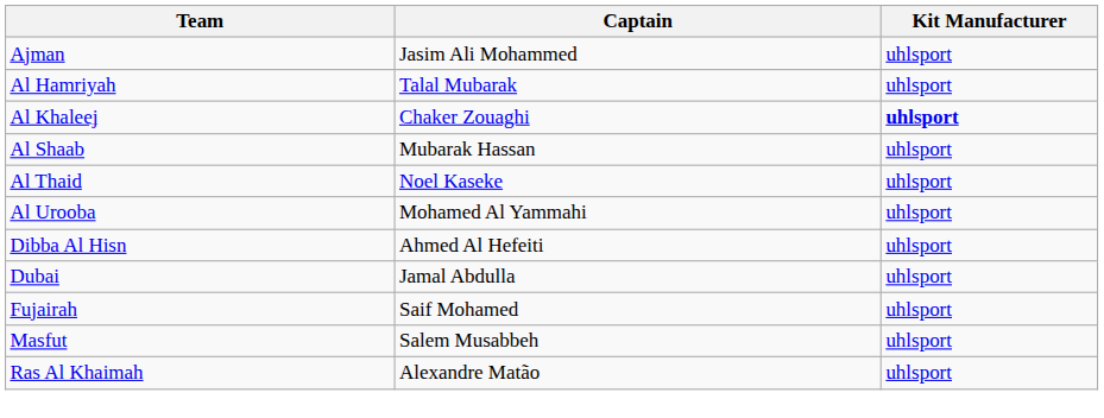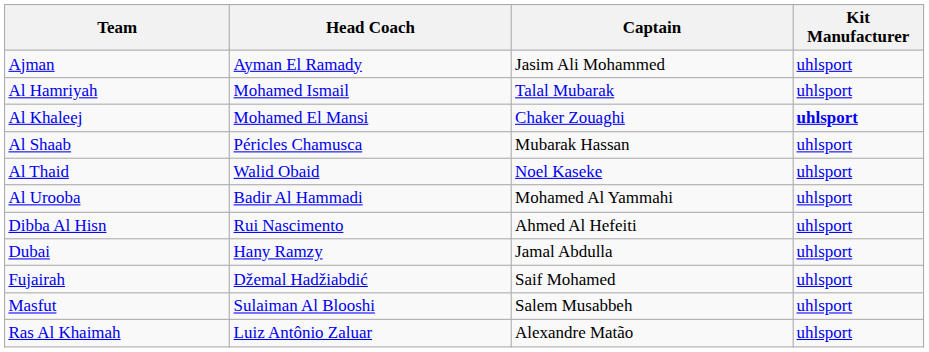 <table class="wikitable sortable" style="text-align: left;">
 <tr>
 <th width=20%>Team</th>
+<th width=25%>Head Coach</th>
 <th width=25%>Captain</th>
 <th width=10%>Kit Manufacturer</th>
 </tr>
 <tr>
 <td><a href='#'>Ajman</a></td>
+<td> <a href='#'>Ayman El Ramady</a></td>
 <td> Jasim Ali Mohammed</td>
 <td><a href='#'>uhlsport</a></td>
 </tr>
 <tr>
 <td><a href='#'>Al Hamriyah</a></td>
+<td> <a href='#'>Mohamed Ismail</a></td>
 <td> <a href='#'>Talal Mubarak</a></td>
 <td><a href='#'>uhlsport</a></td>
 </tr>
 <tr>
 <td><a href='#'>Al Khaleej</a></td>
+<td> <a href='#'>Mohamed El Mansi</a></td>
 <td> <a href='#'>Chaker Zouaghi</a></td>
 <td><strong><a href='#'>uhlsport</a></strong></td>
 </tr>
 <tr>
 <td><a href='#'>Al Shaab</a></td>
+<td> <a href='#'>Péricles Chamusca</a></td>
 <td> Mubarak Hassan</td>
 <td><a href='#'>uhlsport</a></td>
 </tr>
 <tr>
 <td><a href='#'>Al Thaid</a></td>
+<td> <a href='#'>Walid Obaid</a></td>
 <td> <a href='#'>Noel Kaseke</a></td>
 <td><a href='#'>uhlsport</a></td>
 </tr>
 <tr>
 <td><a href='#'>Al Urooba</a></td>
+<td> <a href='#'>Badir Al Hammadi</a></td>
 <td> Mohamed Al Yammahi</td>
 <td><a href='#'>uhlsport</a></td>
 </tr>
 <tr>
 <td><a href='#'>Dibba Al Hisn</a></td>
+<td> <a href='#'>Rui Nascimento</a></td>
 <td> Ahmed Al Hefeiti</td>
 <td><a href='#'>uhlsport</a></td>
 </tr>
 <tr>
 <td><a href='#'>Dubai</a></td>
+<td> <a href='#'>Hany Ramzy</a></td>
 <td> Jamal Abdulla</td>
 <td><a href='#'>uhlsport</a></td>
 </tr>
 <tr>
 <td><a href='#'>Fujairah</a></td>
+<td> <a href='#'>Džemal Hadžiabdić</a></td>
 <td> Saif Mohamed</td>
 <td><a href='#'>uhlsport</a></td>
 </tr>
 <tr>
 <td><a href='#'>Masfut</a></td>
+<td> <a href='#'>Sulaiman Al Blooshi</a></td>
 <td> Salem Musabbeh</td>
 <td><a href='#'>uhlsport</a></td>
 </tr>
 <tr>
 <td><a href='#'>Ras Al Khaimah</a></td>
+<td> <a href='#'>Luiz Antônio Zaluar</a></td>
 <td> Alexandre Matão</td>
 <td><a href='#'>uhlsport</a></td>
 </tr>
 </table>
